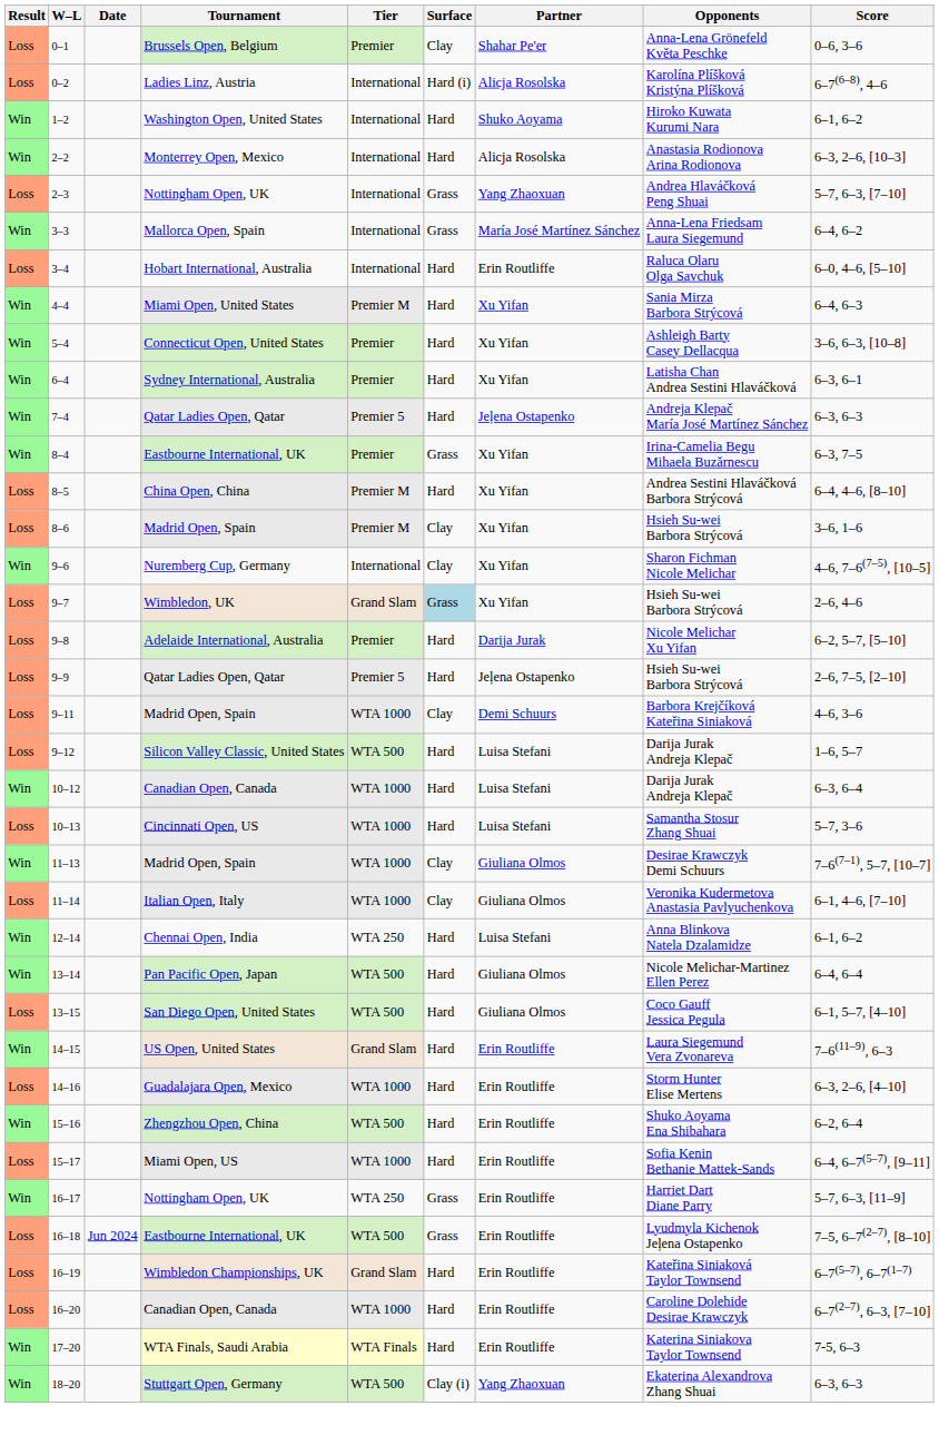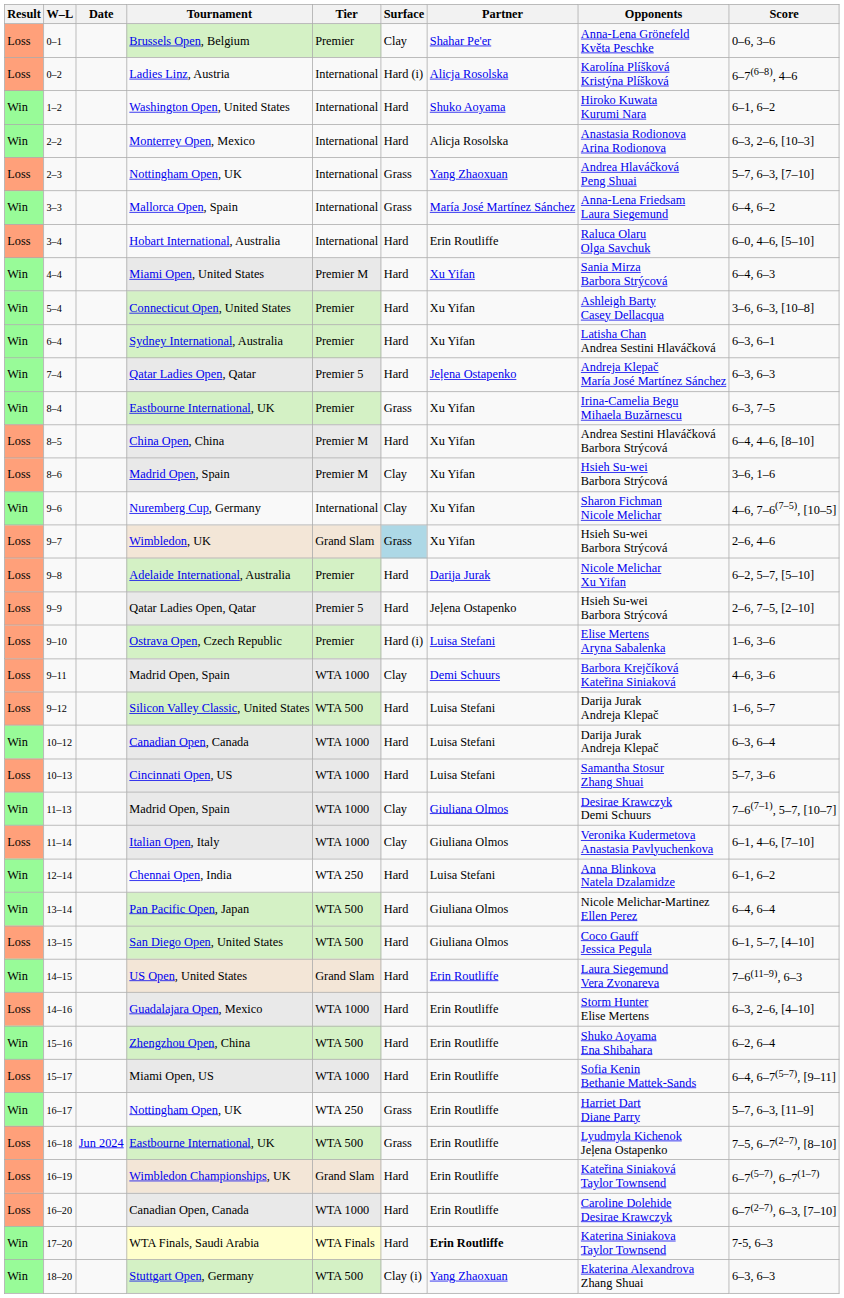 <table class="sortable wikitable">
 <tr>
 <th>Result</th>
 <th class=unsortable>W–L</th>
 <th>Date</th>
 <th>Tournament</th>
 <th>Tier</th>
 <th>Surface</th>
 <th>Partner</th>
 <th>Opponents</th>
 <th class=unsortable>Score</th>
 </tr>
 <tr>
 <td style=background:#ffa07a>Loss</td>
 <td><small>0–1</small></td>
 <td><a href='#'></a></td>
 <td style=background:#d4f1c5><a href='#'>Brussels Open</a>, Belgium</td>
 <td style=background:#d4f1c5>Premier</td>
 <td>Clay</td>
 <td> <a href='#'>Shahar Pe'er</a></td>
 <td> <a href='#'>Anna-Lena Grönefeld</a> <br>  <a href='#'>Květa Peschke</a></td>
 <td>0–6, 3–6</td>
 </tr>
 <tr>
 <td style=background:#ffa07a>Loss</td>
 <td><small>0–2</small></td>
 <td><a href='#'></a></td>
 <td><a href='#'>Ladies Linz</a>, Austria</td>
 <td>International</td>
 <td>Hard (i)</td>
 <td> <a href='#'>Alicja Rosolska</a></td>
 <td> <a href='#'>Karolína Plíšková</a> <br>  <a href='#'>Kristýna Plíšková</a></td>
 <td>6–7<sup>(6–8)</sup>, 4–6</td>
 </tr>
 <tr>
 <td style=background:#98fb98>Win</td>
 <td><small>1–2</small></td>
 <td><a href='#'></a></td>
 <td><a href='#'>Washington Open</a>, United States</td>
 <td>International</td>
 <td>Hard</td>
 <td> <a href='#'>Shuko Aoyama</a></td>
 <td> <a href='#'>Hiroko Kuwata</a> <br>  <a href='#'>Kurumi Nara</a></td>
 <td>6–1, 6–2</td>
 </tr>
 <tr>
 <td style=background:#98fb98>Win</td>
 <td><small>2–2</small></td>
 <td><a href='#'></a></td>
 <td><a href='#'>Monterrey Open</a>, Mexico</td>
 <td>International</td>
 <td>Hard</td>
 <td> Alicja Rosolska</td>
 <td> <a href='#'>Anastasia Rodionova</a> <br>  <a href='#'>Arina Rodionova</a></td>
 <td>6–3, 2–6, [10–3]</td>
 </tr>
 <tr>
 <td style=background:#ffa07a>Loss</td>
 <td><small>2–3</small></td>
 <td><a href='#'></a></td>
 <td><a href='#'>Nottingham Open</a>, UK</td>
 <td>International</td>
 <td>Grass</td>
 <td> <a href='#'>Yang Zhaoxuan</a></td>
 <td> <a href='#'>Andrea Hlaváčková</a> <br>  <a href='#'>Peng Shuai</a></td>
 <td>5–7, 6–3, [7–10]</td>
 </tr>
 <tr>
 <td style=background:#98fb98>Win</td>
 <td><small>3–3</small></td>
 <td><a href='#'></a></td>
 <td><a href='#'>Mallorca Open</a>, Spain</td>
 <td>International</td>
 <td>Grass</td>
 <td> <a href='#'>María José Martínez Sánchez</a></td>
 <td> <a href='#'>Anna-Lena Friedsam</a> <br>  <a href='#'>Laura Siegemund</a></td>
 <td>6–4, 6–2</td>
 </tr>
 <tr>
 <td style=background:#ffa07a>Loss</td>
 <td><small>3–4</small></td>
 <td><a href='#'></a></td>
 <td><a href='#'>Hobart International</a>, Australia</td>
 <td>International</td>
 <td>Hard</td>
 <td> Erin Routliffe</td>
 <td> <a href='#'>Raluca Olaru</a> <br>  <a href='#'>Olga Savchuk</a></td>
 <td>6–0, 4–6, [5–10]</td>
 </tr>
 <tr>
 <td style=background:#98fb98>Win</td>
 <td><small>4–4</small></td>
 <td><a href='#'></a></td>
 <td style=background:#e9e9e9><a href='#'>Miami Open</a>, United States</td>
 <td style=background:#e9e9e9>Premier M</td>
 <td>Hard</td>
 <td> <a href='#'>Xu Yifan</a></td>
 <td> <a href='#'>Sania Mirza</a> <br>  <a href='#'>Barbora Strýcová</a></td>
 <td>6–4, 6–3</td>
 </tr>
 <tr>
 <td style=background:#98fb98>Win</td>
 <td><small>5–4</small></td>
 <td><a href='#'></a></td>
 <td style=background:#d4f1c5><a href='#'>Connecticut Open</a>, United States</td>
 <td style=background:#d4f1c5>Premier</td>
 <td>Hard</td>
 <td> Xu Yifan</td>
 <td> <a href='#'>Ashleigh Barty</a> <br>  <a href='#'>Casey Dellacqua</a></td>
 <td>3–6, 6–3, [10–8]</td>
 </tr>
 <tr>
 <td style=background:#98fb98>Win</td>
 <td><small>6–4</small></td>
 <td><a href='#'></a></td>
 <td style=background:#d4f1c5><a href='#'>Sydney International</a>, Australia</td>
 <td style=background:#d4f1c5>Premier</td>
 <td>Hard</td>
 <td> Xu Yifan</td>
 <td> <a href='#'>Latisha Chan</a> <br>  Andrea Sestini Hlaváčková</td>
 <td>6–3, 6–1</td>
 </tr>
 <tr>
 <td style=background:#98fb98>Win</td>
 <td><small>7–4</small></td>
 <td><a href='#'></a></td>
 <td style=background:#e9e9e9><a href='#'>Qatar Ladies Open</a>, Qatar</td>
 <td style=background:#e9e9e9>Premier 5</td>
 <td>Hard</td>
 <td> <a href='#'>Jeļena Ostapenko</a></td>
 <td> <a href='#'>Andreja Klepač</a> <br>  <a href='#'>María José Martínez Sánchez</a></td>
 <td>6–3, 6–3</td>
 </tr>
 <tr>
 <td style=background:#98fb98>Win</td>
 <td><small>8–4</small></td>
 <td><a href='#'></a></td>
 <td style=background:#d4f1c5><a href='#'>Eastbourne International</a>, UK</td>
 <td style=background:#d4f1c5>Premier</td>
 <td>Grass</td>
 <td> Xu Yifan</td>
 <td> <a href='#'>Irina-Camelia Begu</a> <br>  <a href='#'>Mihaela Buzărnescu</a></td>
 <td>6–3, 7–5</td>
 </tr>
 <tr>
 <td style=background:#ffa07a>Loss</td>
 <td><small>8–5</small></td>
 <td><a href='#'></a></td>
 <td style=background:#e9e9e9><a href='#'>China Open</a>, China</td>
 <td style=background:#e9e9e9>Premier M</td>
 <td>Hard</td>
 <td> Xu Yifan</td>
 <td> Andrea Sestini Hlaváčková <br>  Barbora Strýcová</td>
 <td>6–4, 4–6, [8–10]</td>
 </tr>
 <tr>
 <td style=background:#ffa07a>Loss</td>
 <td><small>8–6</small></td>
 <td><a href='#'></a></td>
 <td style=background:#e9e9e9><a href='#'>Madrid Open</a>, Spain</td>
 <td style=background:#e9e9e9>Premier M</td>
 <td>Clay</td>
 <td> Xu Yifan</td>
 <td> <a href='#'>Hsieh Su-wei</a> <br>  Barbora Strýcová</td>
 <td>3–6, 1–6</td>
 </tr>
 <tr>
 <td style=background:#98fb98>Win</td>
 <td><small>9–6</small></td>
 <td><a href='#'></a></td>
 <td><a href='#'>Nuremberg Cup</a>, Germany</td>
 <td>International</td>
 <td>Clay</td>
 <td> Xu Yifan</td>
 <td> <a href='#'>Sharon Fichman</a> <br>  <a href='#'>Nicole Melichar</a></td>
 <td>4–6, 7–6<sup>(7–5)</sup>, [10–5]</td>
 </tr>
 <tr>
 <td style=background:#ffa07a>Loss</td>
 <td><small>9–7</small></td>
 <td><a href='#'></a></td>
 <td style=background:#f3e6d7><a href='#'>Wimbledon</a>, UK</td>
 <td style=background:#f3e6d7>Grand Slam</td>
 <td style="background: lightblue;">Grass</td>
 <td> Xu Yifan</td>
 <td> Hsieh Su-wei <br>  Barbora Strýcová</td>
 <td>2–6, 4–6</td>
 </tr>
 <tr>
 <td style=background:#ffa07a>Loss</td>
 <td><small>9–8</small></td>
 <td><a href='#'></a></td>
 <td style=background:#d4f1c5><a href='#'>Adelaide International</a>, Australia</td>
 <td style=background:#d4f1c5>Premier</td>
 <td>Hard</td>
 <td> <a href='#'>Darija Jurak</a></td>
 <td> <a href='#'>Nicole Melichar</a> <br>  <a href='#'>Xu Yifan</a></td>
 <td>6–2, 5–7, [5–10]</td>
 </tr>
 <tr>
 <td style=background:#ffa07a>Loss</td>
 <td><small>9–9</small></td>
 <td><a href='#'></a></td>
 <td style=background:#e9e9e9>Qatar Ladies Open, Qatar</td>
 <td style=background:#e9e9e9>Premier 5</td>
 <td>Hard</td>
 <td> Jeļena Ostapenko</td>
 <td> Hsieh Su-wei <br>  Barbora Strýcová</td>
 <td>2–6, 7–5, [2–10]</td>
 </tr>
 <tr>
 <td style=background:#ffa07a>Loss</td>
+<td><small>9–10</small></td>
+<td><a href='#'></a></td>
+<td style=background:#d4f1c5><a href='#'>Ostrava Open</a>, Czech Republic</td>
+<td style=background:#d4f1c5>Premier</td>
+<td>Hard (i)</td>
+<td> <a href='#'>Luisa Stefani</a></td>
+<td> <a href='#'>Elise Mertens</a> <br>  <a href='#'>Aryna Sabalenka</a></td>
+<td>1–6, 3–6</td>
+</tr>
+<tr>
+<td style=background:#ffa07a>Loss</td>
 <td><small>9–11</small></td>
 <td><a href='#'></a></td>
 <td style=background:#e9e9e9>Madrid Open, Spain</td>
 <td style=background:#e9e9e9>WTA 1000</td>
 <td>Clay</td>
 <td> <a href='#'>Demi Schuurs</a></td>
 <td> <a href='#'>Barbora Krejčíková</a> <br>  <a href='#'>Kateřina Siniaková</a></td>
 <td>4–6, 3–6</td>
 </tr>
 <tr>
 <td style=background:#ffa07a>Loss</td>
 <td><small>9–12</small></td>
 <td><a href='#'></a></td>
 <td style=background:#d4f1c5><a href='#'>Silicon Valley Classic</a>, United States</td>
 <td style=background:#d4f1c5>WTA 500</td>
 <td>Hard</td>
 <td> Luisa Stefani</td>
 <td> Darija Jurak <br>  Andreja Klepač</td>
 <td>1–6, 5–7</td>
 </tr>
 <tr>
 <td style=background:#98fb98>Win</td>
 <td><small>10–12</small></td>
 <td><a href='#'></a></td>
 <td style=background:#e9e9e9><a href='#'>Canadian Open</a>, Canada</td>
 <td style=background:#e9e9e9>WTA 1000</td>
 <td>Hard</td>
 <td> Luisa Stefani</td>
 <td> Darija Jurak <br>  Andreja Klepač</td>
 <td>6–3, 6–4</td>
 </tr>
 <tr>
 <td style=background:#ffa07a>Loss</td>
 <td><small>10–13</small></td>
 <td><a href='#'></a></td>
 <td style=background:#e9e9e9><a href='#'>Cincinnati Open</a>, US</td>
 <td style=background:#e9e9e9>WTA 1000</td>
 <td>Hard</td>
 <td> Luisa Stefani</td>
 <td> <a href='#'>Samantha Stosur</a> <br>  <a href='#'>Zhang Shuai</a></td>
 <td>5–7, 3–6</td>
 </tr>
 <tr>
 <td style=background:#98fb98>Win</td>
 <td><small>11–13</small></td>
 <td><a href='#'></a></td>
 <td style=background:#e9e9e9>Madrid Open, Spain</td>
 <td style=background:#e9e9e9>WTA 1000</td>
 <td>Clay</td>
 <td> <a href='#'>Giuliana Olmos</a></td>
 <td> <a href='#'>Desirae Krawczyk</a> <br>  Demi Schuurs</td>
 <td>7–6<sup>(7–1)</sup>, 5–7, [10–7]</td>
 </tr>
 <tr>
 <td style=background:#ffa07a>Loss</td>
 <td><small>11–14</small></td>
 <td><a href='#'></a></td>
 <td style=background:#e9e9e9><a href='#'>Italian Open</a>, Italy</td>
 <td style=background:#e9e9e9>WTA 1000</td>
 <td>Clay</td>
 <td> Giuliana Olmos</td>
 <td> <a href='#'>Veronika Kudermetova</a> <br>  <a href='#'>Anastasia Pavlyuchenkova</a></td>
 <td>6–1, 4–6, [7–10]</td>
 </tr>
 <tr>
 <td style="background:#98fb98;">Win</td>
 <td><small>12–14</small></td>
 <td><a href='#'></a></td>
 <td><a href='#'>Chennai Open</a>, India</td>
 <td>WTA 250</td>
 <td>Hard</td>
 <td> Luisa Stefani</td>
 <td> <a href='#'>Anna Blinkova</a> <br>  <a href='#'>Natela Dzalamidze</a></td>
 <td>6–1, 6–2</td>
 </tr>
 <tr>
 <td style=background:#98fb98>Win</td>
 <td><small>13–14</small></td>
 <td><a href='#'></a></td>
 <td style=background:#d4f1c5><a href='#'>Pan Pacific Open</a>, Japan</td>
 <td style=background:#d4f1c5>WTA 500</td>
 <td>Hard</td>
 <td> Giuliana Olmos</td>
 <td> Nicole Melichar-Martinez <br>  <a href='#'>Ellen Perez</a></td>
 <td>6–4, 6–4</td>
 </tr>
 <tr>
 <td style=background:#ffa07a>Loss</td>
 <td><small>13–15</small></td>
 <td><a href='#'></a></td>
 <td style=background:#d4f1c5><a href='#'>San Diego Open</a>, United States</td>
 <td style=background:#d4f1c5>WTA 500</td>
 <td>Hard</td>
 <td> Giuliana Olmos</td>
 <td> <a href='#'>Coco Gauff</a> <br>  <a href='#'>Jessica Pegula</a></td>
 <td>6–1, 5–7, [4–10]</td>
 </tr>
 <tr>
 <td style=background:#98fb98>Win</td>
 <td><small>14–15</small></td>
 <td><a href='#'></a></td>
 <td style=background:#f3e6d7><a href='#'>US Open</a>, United States</td>
 <td style=background:#f3e6d7>Grand Slam</td>
 <td>Hard</td>
 <td> <a href='#'>Erin Routliffe</a></td>
 <td> <a href='#'>Laura Siegemund</a>  <br>  <a href='#'>Vera Zvonareva</a></td>
 <td>7–6<sup>(11–9)</sup>, 6–3</td>
 </tr>
 <tr>
 <td style=background:#ffa07a>Loss</td>
 <td><small>14–16</small></td>
 <td><a href='#'></a></td>
 <td bgcolor="e9e9e9"><a href='#'>Guadalajara Open</a>, Mexico</td>
 <td style=background:#e9e9e9>WTA 1000</td>
 <td>Hard</td>
 <td> Erin Routliffe</td>
 <td> <a href='#'>Storm Hunter</a> <br>  Elise Mertens</td>
 <td>6–3, 2–6, [4–10]</td>
 </tr>
 <tr>
 <td style=background:#98fb98;>Win</td>
 <td><small>15–16</small></td>
 <td><a href='#'></a></td>
 <td style=background:#d4f1c5><a href='#'>Zhengzhou Open</a>, China</td>
 <td style=background:#d4f1c5>WTA 500</td>
 <td>Hard</td>
 <td> Erin Routliffe</td>
 <td> <a href='#'>Shuko Aoyama</a> <br>  <a href='#'>Ena Shibahara</a></td>
 <td>6–2, 6–4</td>
 </tr>
 <tr>
 <td style=background:#ffa07a;>Loss</td>
 <td><small>15–17</small></td>
 <td><a href='#'></a></td>
 <td style=background:#e9e9e9>Miami Open, US</td>
 <td style=background:#e9e9e9>WTA 1000</td>
 <td>Hard</td>
 <td> Erin Routliffe</td>
 <td> <a href='#'>Sofia Kenin</a> <br>  <a href='#'>Bethanie Mattek-Sands</a></td>
 <td>6–4, 6–7<sup>(5–7)</sup>, [9–11]</td>
 </tr>
 <tr>
 <td style="background:#98fb98;">Win</td>
 <td><small>16–17</small></td>
 <td><a href='#'></a></td>
 <td><a href='#'>Nottingham Open</a>, UK</td>
 <td>WTA 250</td>
 <td>Grass</td>
 <td> Erin Routliffe</td>
 <td> <a href='#'>Harriet Dart</a> <br>  <a href='#'>Diane Parry</a></td>
 <td>5–7, 6–3, [11–9]</td>
 </tr>
 <tr>
 <td style=background:#ffa07a;>Loss</td>
 <td><small>16–18</small></td>
 <td><a href='#'>Jun 2024</a></td>
 <td bgcolor=d4f1c5><a href='#'>Eastbourne International</a>, UK</td>
 <td bgcolor=d4f1c5>WTA 500</td>
 <td>Grass</td>
 <td> Erin Routliffe</td>
 <td> <a href='#'>Lyudmyla Kichenok</a> <br>  Jeļena Ostapenko</td>
 <td>7–5, 6–7<sup>(2–7)</sup>, [8–10]</td>
 </tr>
 <tr>
 <td style=background:#ffa07a;>Loss</td>
 <td><small>16–19</small></td>
 <td><a href='#'></a></td>
 <td style=background:#f3e6d7><a href='#'>Wimbledon Championships</a>, UK</td>
 <td style=background:#f3e6d7>Grand Slam</td>
 <td>Hard</td>
 <td> Erin Routliffe</td>
 <td> <a href='#'>Kateřina Siniaková</a> <br>  <a href='#'>Taylor Townsend</a></td>
 <td>6–7<sup>(5–7)</sup>, 6–7<sup>(1–7)</sup></td>
 </tr>
 <tr>
 <td style=background:#ffa07a;>Loss</td>
 <td><small>16–20</small></td>
 <td><a href='#'></a></td>
 <td style=background:#e9e9e9>Canadian Open, Canada</td>
 <td style=background:#e9e9e9>WTA 1000</td>
 <td>Hard</td>
 <td> Erin Routliffe</td>
 <td> <a href='#'>Caroline Dolehide</a> <br>  <a href='#'>Desirae Krawczyk</a></td>
 <td>6–7<sup>(2–7)</sup>, 6–3, [7–10]</td>
 </tr>
 <tr>
 <td style=background:#98fb98;>Win</td>
 <td><small>17–20</small></td>
 <td><a href='#'></a></td>
 <td style=background:#ffffcc>WTA Finals, Saudi Arabia</td>
 <td style=background:#ffffcc>WTA Finals</td>
 <td>Hard</td>
-<td> Erin Routliffe</td>
+<td><strong> Erin Routliffe</strong></td>
 <td> <a href='#'>Katerina Siniakova</a> <br>  <a href='#'>Taylor Townsend</a></td>
 <td>7-5, 6–3</td>
 </tr>
 <tr>
 <td bgcolor="98FB98">Win</td>
 <td><small>18–20</small></td>
 <td><a href='#'></a></td>
 <td style="background:#d4f1c5;"><a href='#'>Stuttgart Open</a>, Germany</td>
 <td style="background:#d4f1c5;">WTA 500</td>
 <td>Clay (i)</td>
 <td> <a href='#'>Yang Zhaoxuan</a></td>
 <td> <a href='#'>Ekaterina Alexandrova</a> <br>  Zhang Shuai</td>
 <td>6–3, 6–3</td>
 </tr>
 </table>
